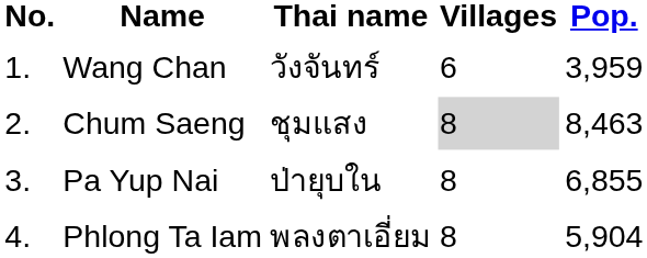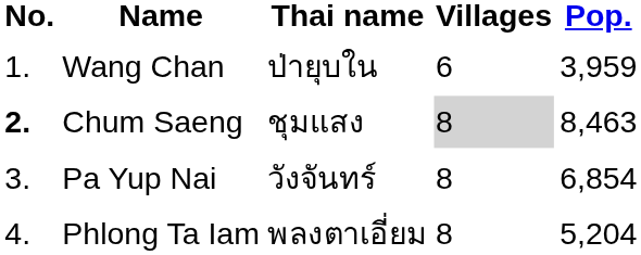 <table>
 <tr>
 <th>No.</th>
 <th>Name</th>
 <th>Thai name</th>
 <th>Villages</th>
 <th><a href='#'>Pop.</a></th>
 </tr>
 <tr>
 <td>1.</td>
 <td>Wang Chan</td>
-<td>วังจันทร์</td>
+<td>ป่ายุบใน</td>
 <td>6</td>
 <td>3,959</td>
 <td></td>
 </tr>
 <tr>
-<td>2.</td>
+<td><strong>2.</strong></td>
 <td>Chum Saeng</td>
 <td>ชุมแสง</td>
 <td style="background: lightgrey;">8</td>
 <td>8,463</td>
 <td></td>
 </tr>
 <tr>
 <td>3.</td>
 <td>Pa Yup Nai</td>
-<td>ป่ายุบใน</td>
+<td>วังจันทร์</td>
 <td>8</td>
-<td>6,855</td>
+<td>6,854</td>
 <td></td>
 </tr>
 <tr>
 <td>4.</td>
 <td>Phlong Ta Iam</td>
 <td>พลงตาเอี่ยม</td>
 <td>8</td>
-<td>5,904</td>
+<td>5,204</td>
 <td></td>
 </tr>
 </table>
